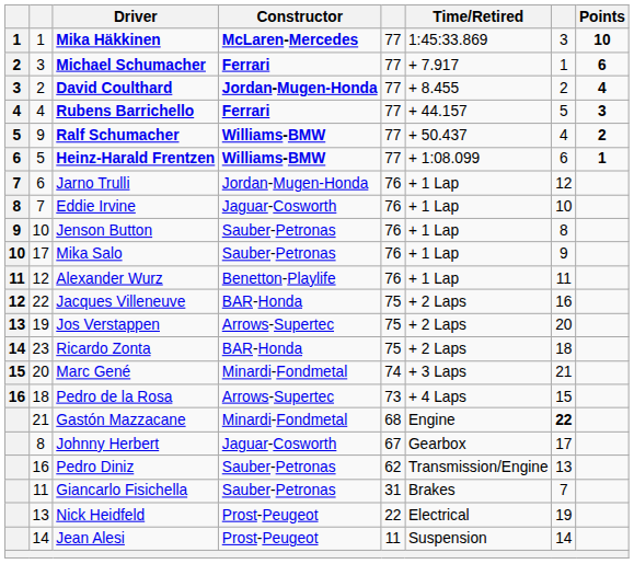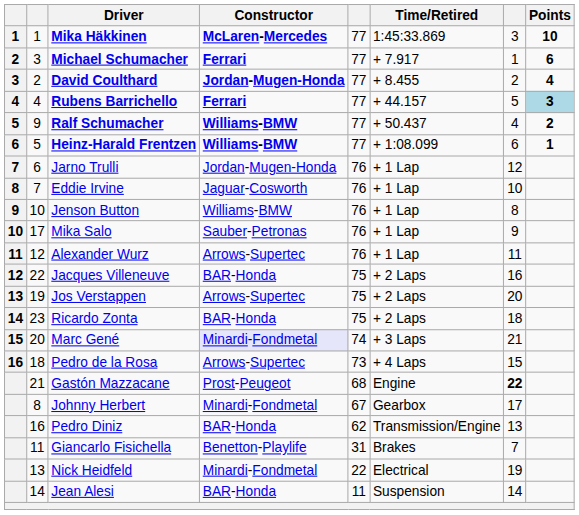 <table class="wikitable sortable" style="font-size: 85%;">
 <tr>
 <th scope="col"></th>
 <th scope="col"></th>
 <th scope="col">Driver</th>
 <th scope="col">Constructor</th>
 <th scope="col" class="unsortable"></th>
 <th scope="col" class="unsortable">Time/Retired</th>
 <th scope="col"></th>
 <th scope="col">Points</th>
 </tr>
 <tr>
 <th scope="row">1</th>
 <td align="center">1</td>
 <td data-sort-value="HAK"> <strong><a href='#'>Mika Häkkinen</a></strong></td>
 <td><strong><a href='#'>McLaren</a>-<a href='#'>Mercedes</a></strong></td>
 <td align="center">77</td>
 <td>1:45:33.869</td>
 <td align="center">3</td>
 <td align="center"><strong>10</strong></td>
 </tr>
 <tr>
 <th scope="row">2</th>
 <td align="center">3</td>
 <td data-sort-value="SCH1"> <strong><a href='#'>Michael Schumacher</a></strong></td>
 <td><strong><a href='#'>Ferrari</a></strong></td>
 <td align="center">77</td>
 <td>+ 7.917</td>
 <td align="center">1</td>
 <td align="center"><strong>6</strong></td>
 </tr>
 <tr>
 <th scope="row">3</th>
 <td align="center">2</td>
 <td data-sort-value="COU"> <strong><a href='#'>David Coulthard</a></strong></td>
 <td><strong><a href='#'>Jordan</a>-<a href='#'>Mugen-Honda</a></strong></td>
 <td align="center">77</td>
 <td>+ 8.455</td>
 <td align="center">2</td>
 <td align="center"><strong>4</strong></td>
 </tr>
 <tr>
 <th scope="row">4</th>
 <td align="center">4</td>
 <td data-sort-value="BAR"> <strong><a href='#'>Rubens Barrichello</a></strong></td>
 <td><strong><a href='#'>Ferrari</a></strong></td>
 <td align="center">77</td>
 <td>+ 44.157</td>
 <td align="center">5</td>
-<td align="center"><strong>3</strong></td>
+<td align="center" style="background: lightblue;"><strong>3</strong></td>
 </tr>
 <tr>
 <th scope="row">5</th>
 <td align="center">9</td>
 <td data-sort-value="SCH2"> <strong><a href='#'>Ralf Schumacher</a></strong></td>
 <td><strong><a href='#'>Williams</a>-<a href='#'>BMW</a></strong></td>
 <td align="center">77</td>
 <td>+ 50.437</td>
 <td align="center">4</td>
 <td align="center"><strong>2</strong></td>
 </tr>
 <tr>
 <th scope="row">6</th>
 <td align="center">5</td>
 <td data-sort-value="FRE"> <strong><a href='#'>Heinz-Harald Frentzen</a></strong></td>
 <td><strong><a href='#'>Williams</a>-<a href='#'>BMW</a></strong></td>
 <td align="center">77</td>
 <td>+ 1:08.099</td>
 <td align="center">6</td>
 <td align="center"><strong>1</strong></td>
 </tr>
 <tr>
 <th scope="row">7</th>
 <td align="center">6</td>
 <td data-sort-value="TRU"> <a href='#'>Jarno Trulli</a></td>
 <td><a href='#'>Jordan</a>-<a href='#'>Mugen-Honda</a></td>
 <td align="center">76</td>
 <td>+ 1 Lap</td>
 <td align="center">12</td>
 <td> </td>
 </tr>
 <tr>
 <th scope="row">8</th>
 <td align="center">7</td>
 <td data-sort-value="IRV"> <a href='#'>Eddie Irvine</a></td>
 <td><a href='#'>Jaguar</a>-<a href='#'>Cosworth</a></td>
 <td align="center">76</td>
 <td>+ 1 Lap</td>
 <td align="center">10</td>
 <td> </td>
 </tr>
 <tr>
 <th scope="row">9</th>
 <td align="center">10</td>
 <td data-sort-value="BUT"> <a href='#'>Jenson Button</a></td>
-<td><a href='#'>Sauber</a>-<a href='#'>Petronas</a></td>
+<td><a href='#'>Williams</a>-<a href='#'>BMW</a></td>
 <td align="center">76</td>
 <td>+ 1 Lap</td>
 <td align="center">8</td>
 <td> </td>
 </tr>
 <tr>
 <th scope="row">10</th>
 <td align="center">17</td>
 <td data-sort-value="SAL"> <a href='#'>Mika Salo</a></td>
 <td><a href='#'>Sauber</a>-<a href='#'>Petronas</a></td>
 <td align="center">76</td>
 <td>+ 1 Lap</td>
 <td align="center">9</td>
 <td> </td>
 </tr>
 <tr>
 <th scope="row">11</th>
 <td align="center">12</td>
 <td data-sort-value="WUR"> <a href='#'>Alexander Wurz</a></td>
-<td><a href='#'>Benetton</a>-<a href='#'>Playlife</a></td>
+<td><a href='#'>Arrows</a>-<a href='#'>Supertec</a></td>
 <td align="center">76</td>
 <td>+ 1 Lap</td>
 <td align="center">11</td>
 <td> </td>
 </tr>
 <tr>
 <th scope="row">12</th>
 <td align="center">22</td>
 <td data-sort-value="VIL"> <a href='#'>Jacques Villeneuve</a></td>
 <td><a href='#'>BAR</a>-<a href='#'>Honda</a></td>
 <td align="center">75</td>
 <td>+ 2 Laps</td>
 <td align="center">16</td>
 <td> </td>
 </tr>
 <tr>
 <th scope="row">13</th>
 <td align="center">19</td>
 <td data-sort-value="VER"> <a href='#'>Jos Verstappen</a></td>
 <td><a href='#'>Arrows</a>-<a href='#'>Supertec</a></td>
 <td align="center">75</td>
 <td>+ 2 Laps</td>
 <td align="center">20</td>
 <td> </td>
 </tr>
 <tr>
 <th scope="row">14</th>
 <td align="center">23</td>
 <td data-sort-value="ZON"> <a href='#'>Ricardo Zonta</a></td>
 <td><a href='#'>BAR</a>-<a href='#'>Honda</a></td>
 <td align="center">75</td>
 <td>+ 2 Laps</td>
 <td align="center">18</td>
 <td> </td>
 </tr>
 <tr>
 <th scope="row">15</th>
 <td align="center">20</td>
 <td data-sort-value="GEN"> <a href='#'>Marc Gené</a></td>
-<td><a href='#'>Minardi</a>-<a href='#'>Fondmetal</a></td>
+<td style="background: lavender;"><a href='#'>Minardi</a>-<a href='#'>Fondmetal</a></td>
 <td align="center">74</td>
 <td>+ 3 Laps</td>
 <td align="center">21</td>
 <td> </td>
 </tr>
 <tr>
 <th scope="row">16</th>
 <td align="center">18</td>
 <td data-sort-value="DEL"> <a href='#'>Pedro de la Rosa</a></td>
 <td><a href='#'>Arrows</a>-<a href='#'>Supertec</a></td>
 <td align="center">73</td>
 <td>+ 4 Laps</td>
 <td align="center">15</td>
 <td> </td>
 </tr>
 <tr>
 <th scope="row" data-sort-value="17"></th>
 <td align="center">21</td>
 <td data-sort-value="MAZ"> <a href='#'>Gastón Mazzacane</a></td>
-<td><a href='#'>Minardi</a>-<a href='#'>Fondmetal</a></td>
+<td><a href='#'>Prost</a>-<a href='#'>Peugeot</a></td>
 <td align="center">68</td>
 <td>Engine</td>
 <td align="center"><strong>22</strong></td>
 <td> </td>
 </tr>
 <tr>
 <th scope="row" data-sort-value="18"></th>
 <td align="center">8</td>
 <td data-sort-value="HER"> <a href='#'>Johnny Herbert</a></td>
-<td><a href='#'>Jaguar</a>-<a href='#'>Cosworth</a></td>
+<td><a href='#'>Minardi</a>-<a href='#'>Fondmetal</a></td>
 <td align="center">67</td>
 <td>Gearbox</td>
 <td align="center">17</td>
 <td> </td>
 </tr>
 <tr>
 <th scope="row" data-sort-value="19"></th>
 <td align="center">16</td>
 <td data-sort-value="DIN"> <a href='#'>Pedro Diniz</a></td>
-<td><a href='#'>Sauber</a>-<a href='#'>Petronas</a></td>
+<td><a href='#'>BAR</a>-<a href='#'>Honda</a></td>
 <td align="center">62</td>
 <td>Transmission/Engine</td>
 <td align="center">13</td>
 <td> </td>
 </tr>
 <tr>
 <th scope="row" data-sort-value="20"></th>
 <td align="center">11</td>
 <td data-sort-value="FIS"> <a href='#'>Giancarlo Fisichella</a></td>
-<td><a href='#'>Sauber</a>-<a href='#'>Petronas</a></td>
+<td><a href='#'>Benetton</a>-<a href='#'>Playlife</a></td>
 <td align="center">31</td>
 <td>Brakes</td>
 <td align="center">7</td>
 <td> </td>
 </tr>
 <tr>
 <th scope="row" data-sort-value="21"></th>
 <td align="center">13</td>
 <td data-sort-value="HEI"> <a href='#'>Nick Heidfeld</a></td>
-<td><a href='#'>Prost</a>-<a href='#'>Peugeot</a></td>
+<td><a href='#'>Minardi</a>-<a href='#'>Fondmetal</a></td>
 <td align="center">22</td>
 <td>Electrical</td>
 <td align="center">19</td>
 <td> </td>
 </tr>
 <tr>
 <th scope="row"></th>
 <td align="center">14</td>
 <td data-sort-value="ALE"> <a href='#'>Jean Alesi</a></td>
-<td><a href='#'>Prost</a>-<a href='#'>Peugeot</a></td>
+<td><a href='#'>BAR</a>-<a href='#'>Honda</a></td>
 <td align="center">11</td>
 <td>Suspension</td>
 <td align="center">14</td>
 <td> </td>
 </tr>
 <tr class="sortbottom">
 <th colspan="8"></th>
 </tr>
 </table>
